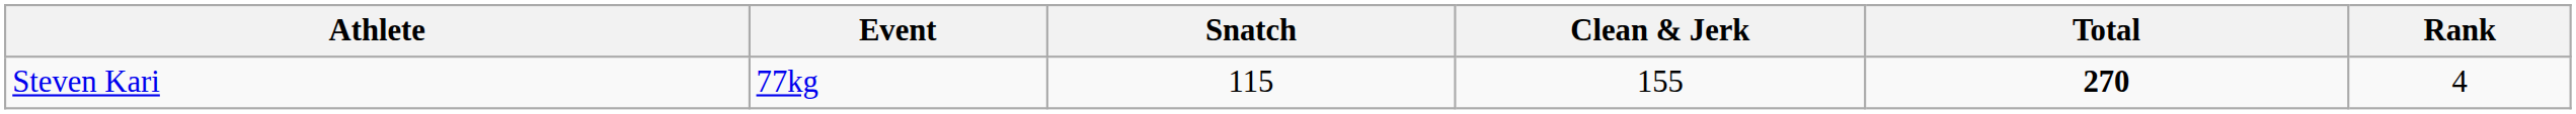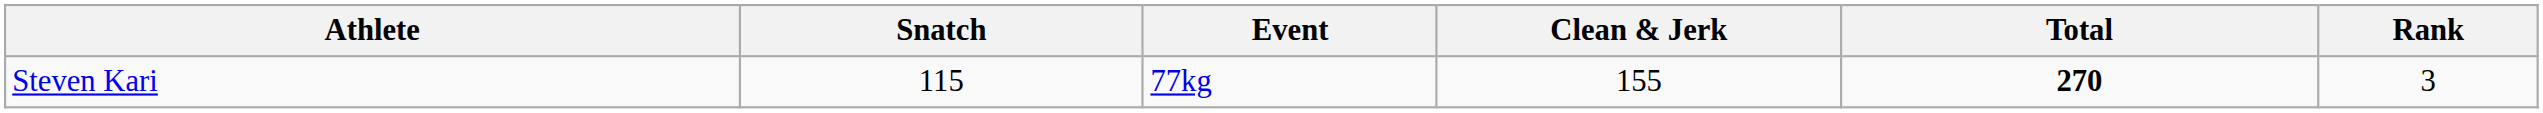 <table class="wikitable" width="60%" style="text-align:center; font-size:90%">
 <tr>
 <th width="20%">Athlete</th>
+<th width="11%">Snatch</th>
 <th width="8%">Event</th>
-<th width="11%">Snatch</th>
 <th width="11%">Clean & Jerk</th>
 <th width="13%">Total</th>
 <th width="6%">Rank</th>
 </tr>
 <tr>
 <td align="left"><a href='#'>Steven Kari</a></td>
+<td align=center>115</td>
 <td align="left"><a href='#'>77kg</a></td>
-<td align=center>115</td>
 <td align=center>155</td>
 <td align=center><strong>270</strong></td>
-<td align=center>4</td>
+<td align=center>3</td>
 </tr>
 </table>
